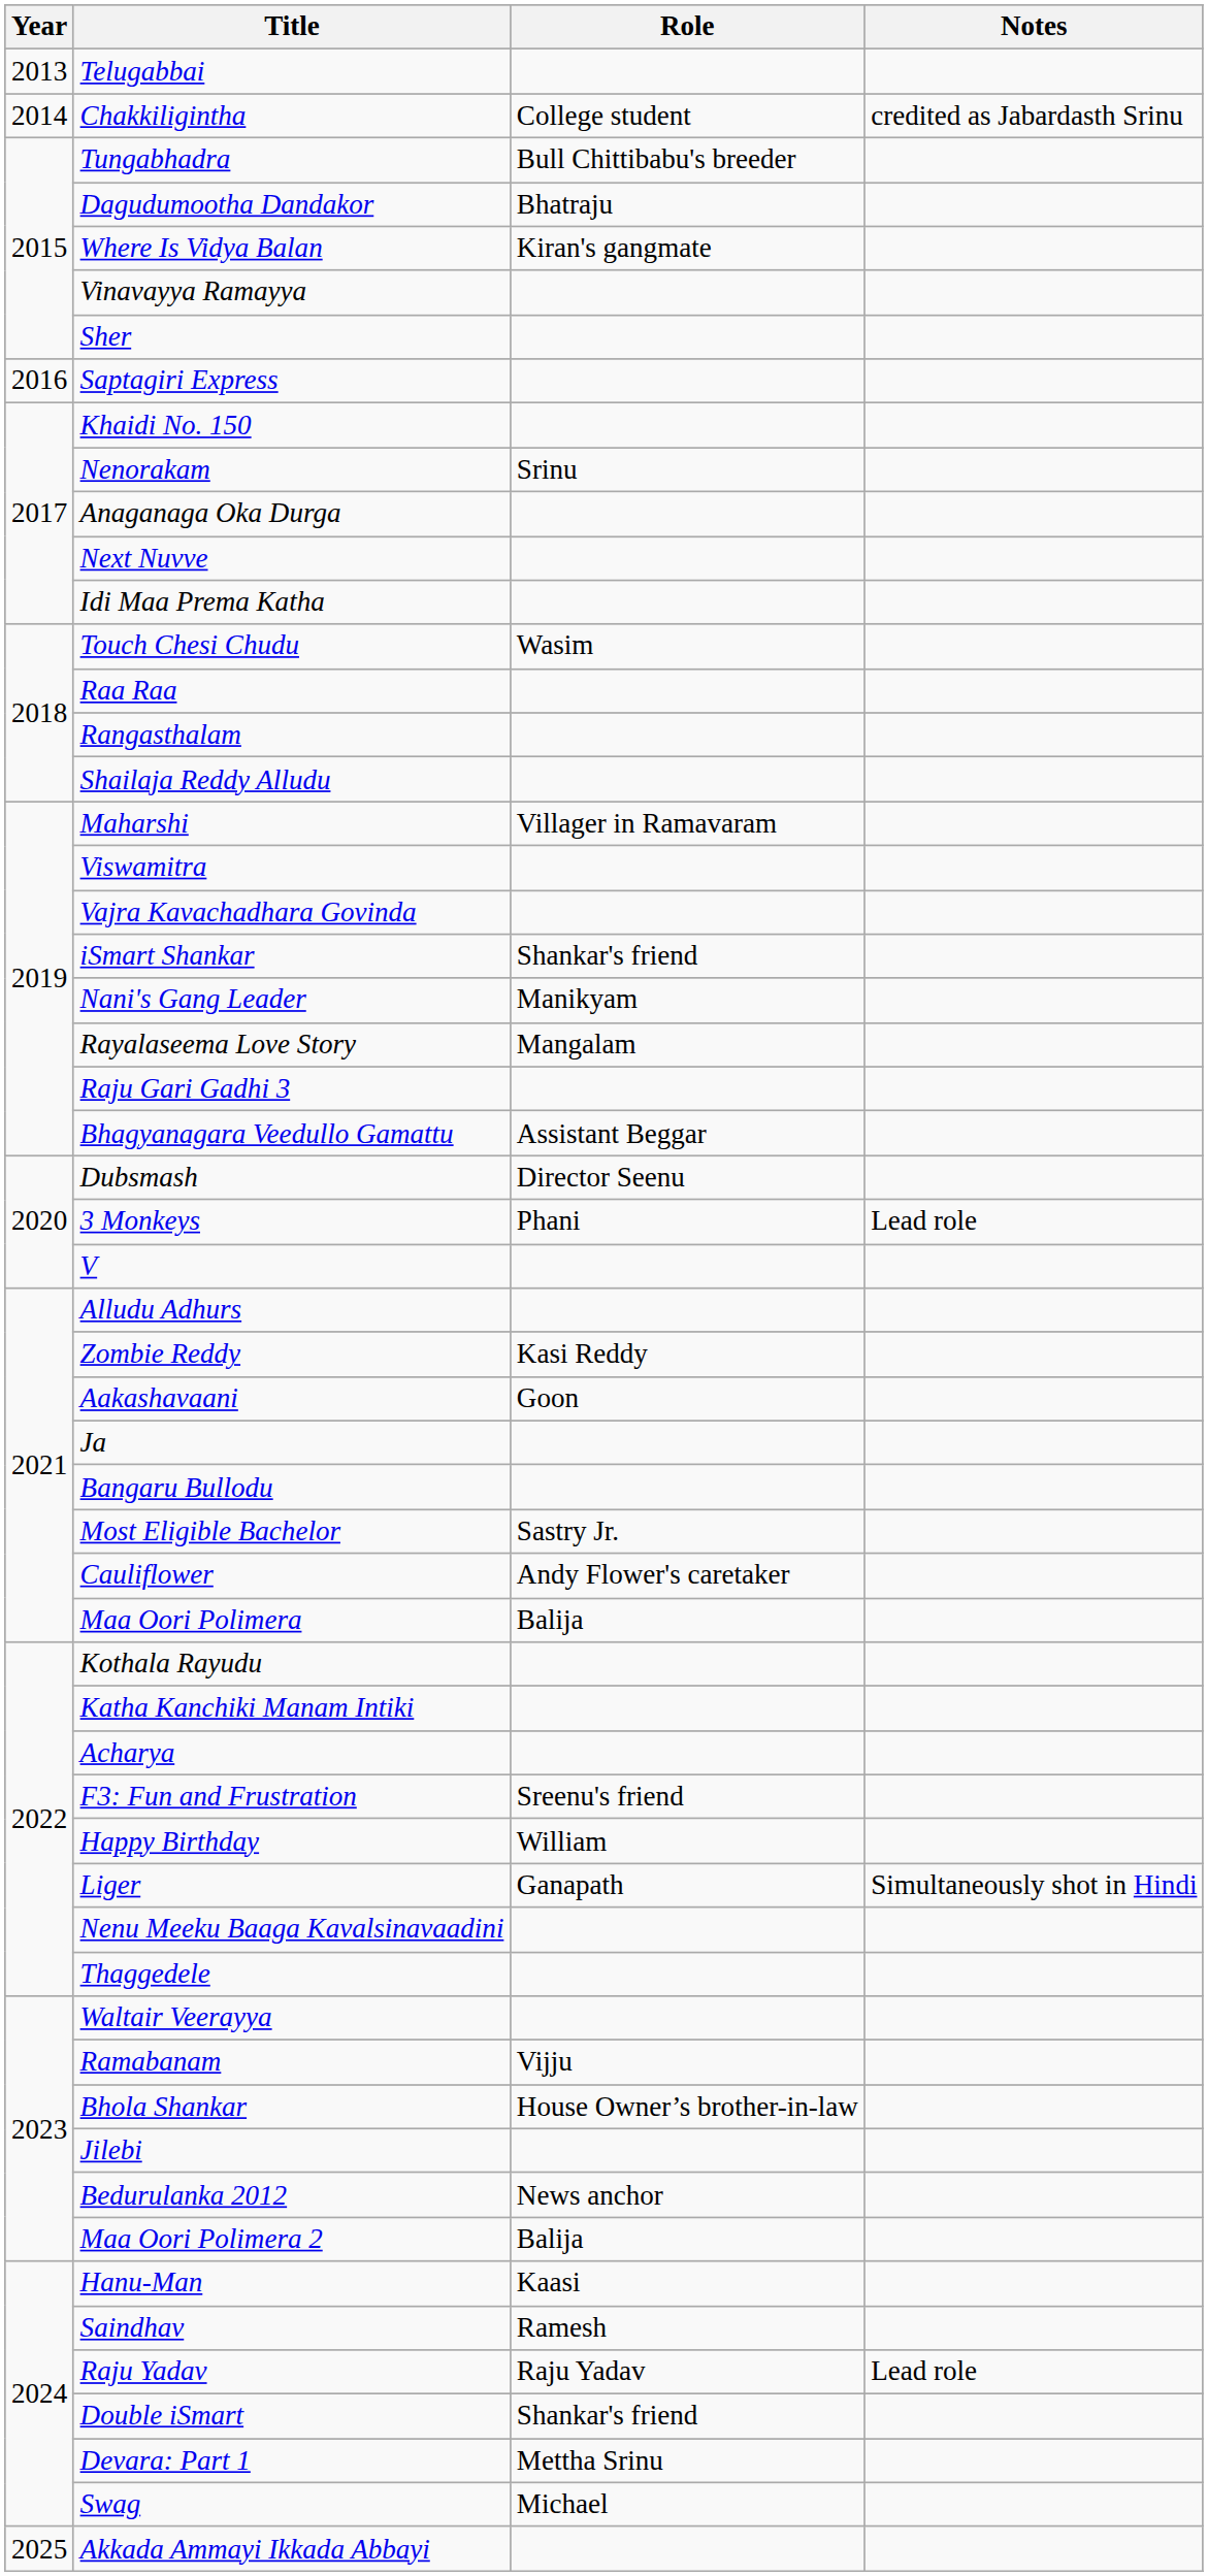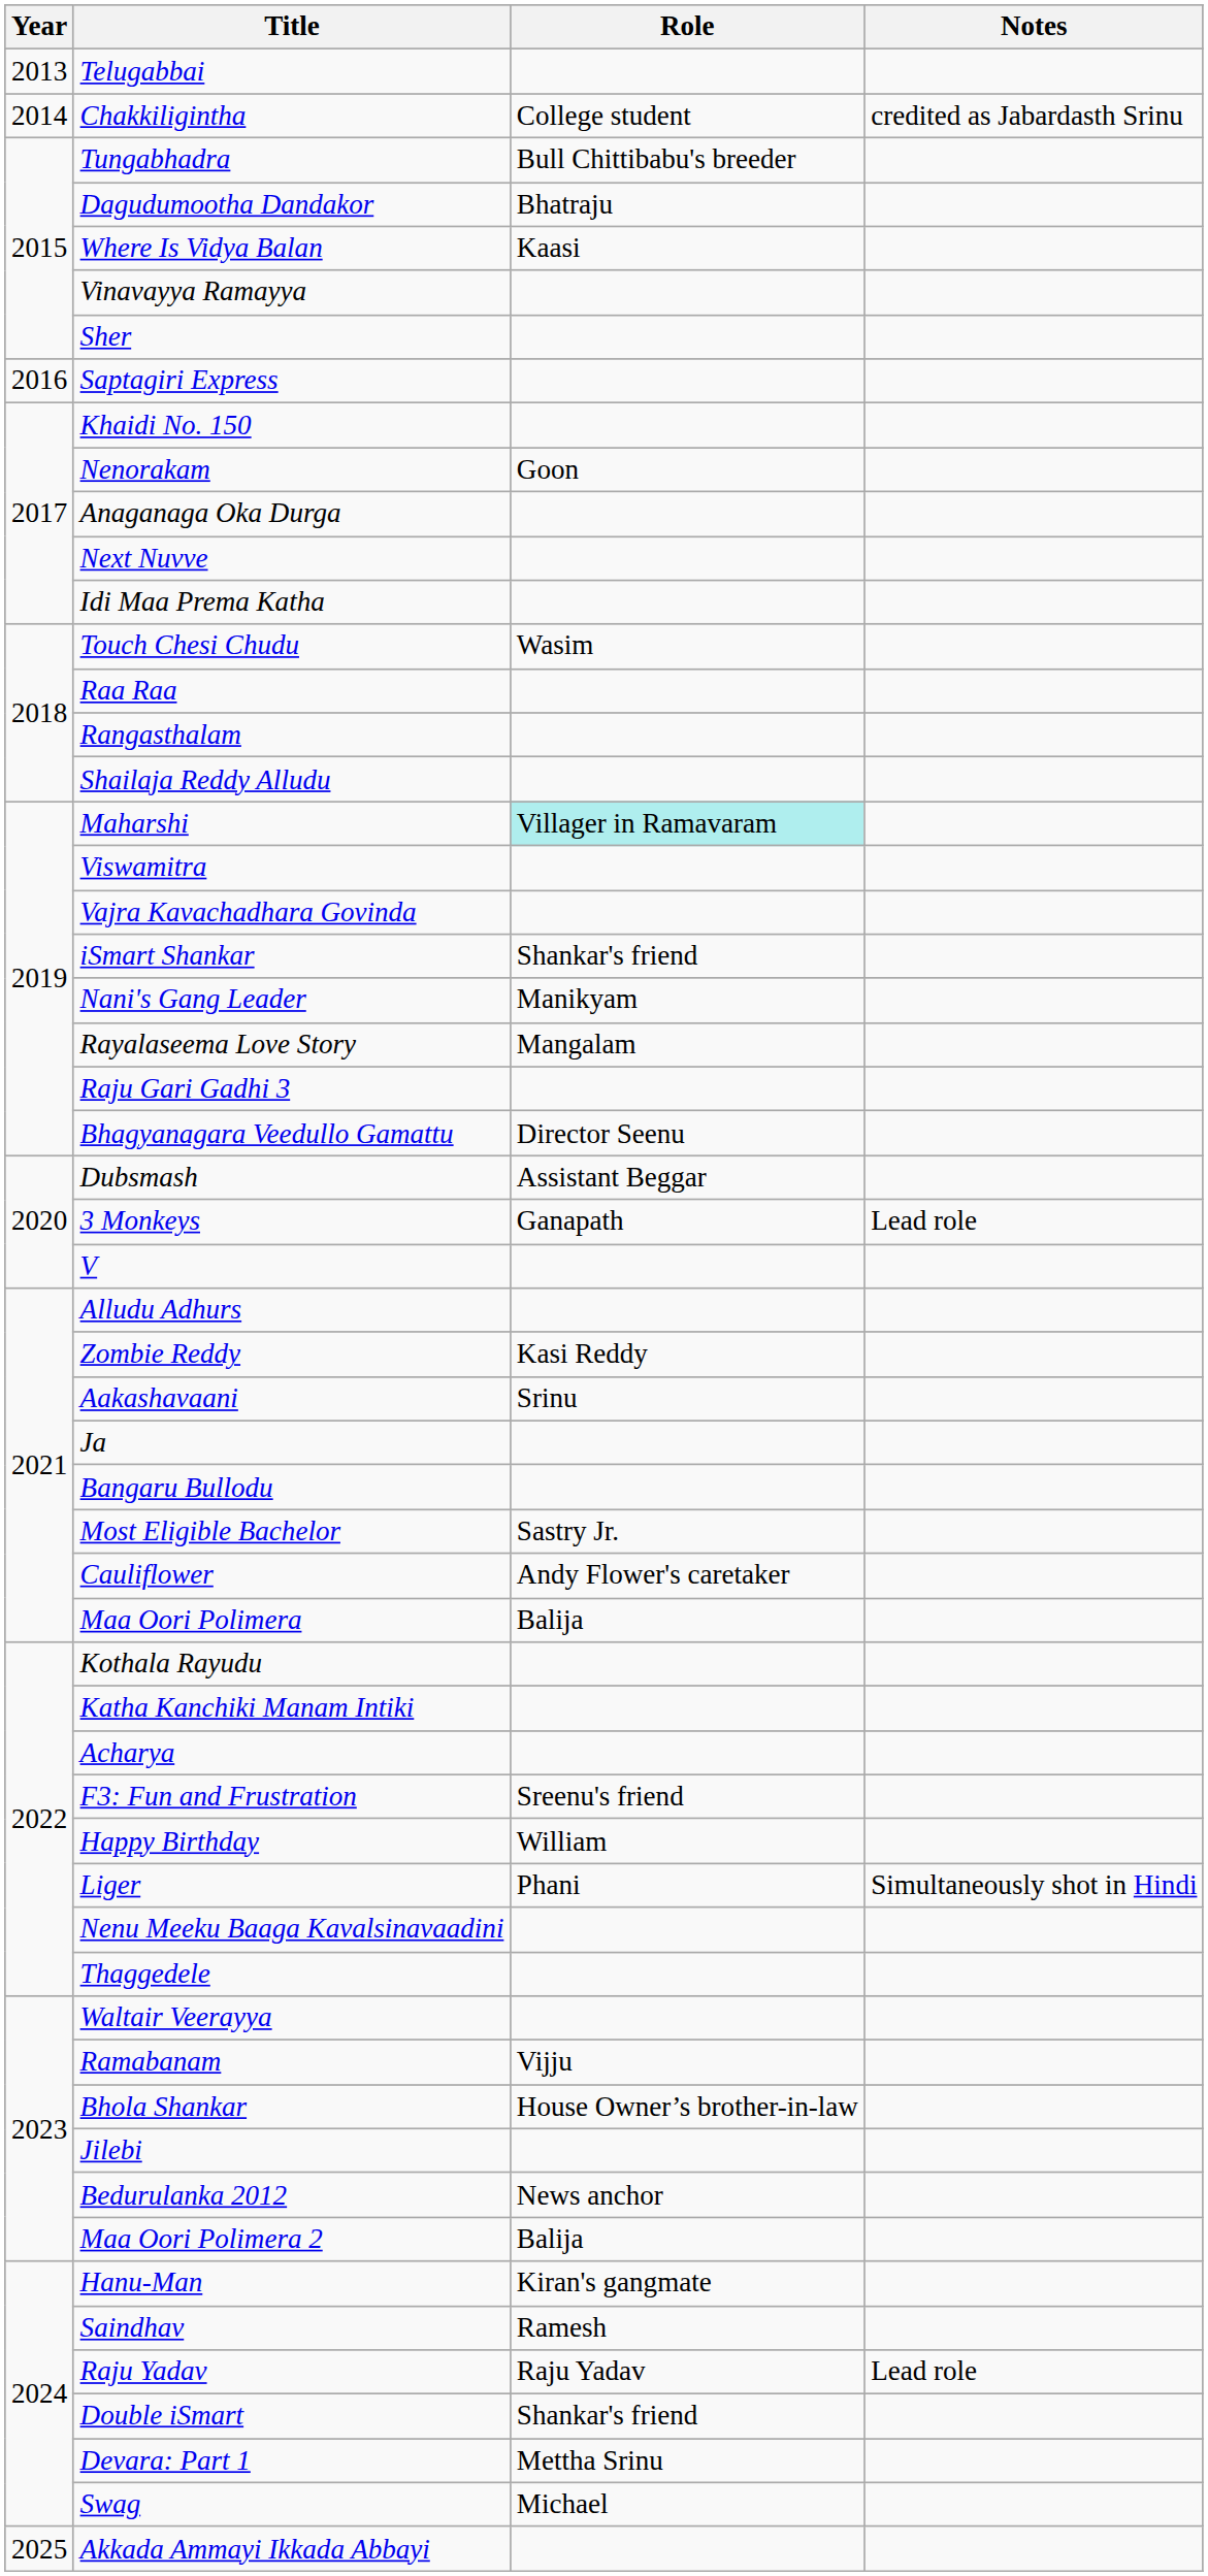 <table class="wikitable sortable">
 <tr>
 <th>Year</th>
 <th>Title</th>
 <th>Role</th>
 <th class="unsortable">Notes</th>
 </tr>
 <tr>
 <td>2013</td>
 <td><em><a href='#'>Telugabbai</a></em></td>
 <td></td>
 <td></td>
 </tr>
 <tr>
 <td>2014</td>
 <td><em><a href='#'>Chakkiligintha</a></em></td>
 <td>College student</td>
 <td>credited as Jabardasth Srinu</td>
 </tr>
 <tr>
 <td rowspan="5">2015</td>
 <td><em><a href='#'>Tungabhadra</a></em></td>
 <td>Bull Chittibabu's breeder</td>
 <td></td>
 </tr>
 <tr>
 <td><em><a href='#'>Dagudumootha Dandakor</a></em></td>
 <td>Bhatraju</td>
 <td></td>
 </tr>
 <tr>
 <td><em><a href='#'>Where Is Vidya Balan</a></em></td>
-<td>Kiran's gangmate</td>
+<td>Kaasi</td>
 <td></td>
 </tr>
 <tr>
 <td><em>Vinavayya Ramayya</em></td>
 <td></td>
 <td></td>
 </tr>
 <tr>
 <td><em><a href='#'>Sher</a></em></td>
 <td></td>
 <td></td>
 </tr>
 <tr>
 <td>2016</td>
 <td><em><a href='#'>Saptagiri Express</a></em></td>
 <td></td>
 <td></td>
 </tr>
 <tr>
 <td rowspan="5">2017</td>
 <td><em><a href='#'>Khaidi No. 150</a></em></td>
 <td></td>
 <td></td>
 </tr>
 <tr>
 <td><em><a href='#'>Nenorakam</a></em></td>
-<td>Srinu</td>
+<td>Goon</td>
 <td></td>
 </tr>
 <tr>
 <td><em>Anaganaga Oka Durga</em></td>
 <td></td>
 <td></td>
 </tr>
 <tr>
 <td><em><a href='#'>Next Nuvve</a></em></td>
 <td></td>
 <td></td>
 </tr>
 <tr>
 <td><em>Idi Maa Prema Katha</em></td>
 <td></td>
 <td></td>
 </tr>
 <tr>
 <td rowspan="4">2018</td>
 <td><em><a href='#'>Touch Chesi Chudu</a></em></td>
 <td>Wasim</td>
 <td></td>
 </tr>
 <tr>
 <td><em><a href='#'>Raa Raa</a></em></td>
 <td></td>
 <td></td>
 </tr>
 <tr>
 <td><em><a href='#'>Rangasthalam</a></em></td>
 <td></td>
 <td></td>
 </tr>
 <tr>
 <td><em><a href='#'>Shailaja Reddy Alludu</a></em></td>
 <td></td>
 <td></td>
 </tr>
 <tr>
 <td rowspan="8">2019</td>
 <td><em><a href='#'>Maharshi</a></em></td>
-<td>Villager in Ramavaram</td>
+<td style="background: paleturquoise;">Villager in Ramavaram</td>
 <td></td>
 </tr>
 <tr>
 <td><em><a href='#'>Viswamitra</a></em></td>
 <td></td>
 <td></td>
 </tr>
 <tr>
 <td><em><a href='#'>Vajra Kavachadhara Govinda</a></em></td>
 <td></td>
 <td></td>
 </tr>
 <tr>
 <td><em><a href='#'>iSmart Shankar</a></em></td>
 <td>Shankar's friend</td>
 <td></td>
 </tr>
 <tr>
 <td><em><a href='#'>Nani's Gang Leader</a></em></td>
 <td>Manikyam</td>
 <td></td>
 </tr>
 <tr>
 <td><em>Rayalaseema Love Story</em></td>
 <td>Mangalam</td>
 <td></td>
 </tr>
 <tr>
 <td><em><a href='#'>Raju Gari Gadhi 3</a></em></td>
 <td></td>
 <td></td>
 </tr>
 <tr>
 <td><em><a href='#'>Bhagyanagara Veedullo Gamattu</a></em></td>
-<td>Assistant Beggar</td>
+<td>Director Seenu</td>
 <td></td>
 </tr>
 <tr>
 <td rowspan="3">2020</td>
 <td><em>Dubsmash</em></td>
-<td>Director Seenu</td>
+<td>Assistant Beggar</td>
 <td></td>
 </tr>
 <tr>
 <td><em><a href='#'>3 Monkeys</a></em></td>
-<td>Phani</td>
+<td>Ganapath</td>
 <td>Lead role</td>
 </tr>
 <tr>
 <td><em><a href='#'>V</a></em></td>
 <td></td>
 <td></td>
 </tr>
 <tr>
 <td rowspan="8">2021</td>
 <td><em><a href='#'>Alludu Adhurs</a></em></td>
 <td></td>
 <td></td>
 </tr>
 <tr>
 <td><em><a href='#'>Zombie Reddy</a></em></td>
 <td>Kasi Reddy</td>
 <td></td>
 </tr>
 <tr>
 <td><em><a href='#'>Aakashavaani</a></em></td>
-<td>Goon</td>
+<td>Srinu</td>
 <td></td>
 </tr>
 <tr>
 <td><em>Ja</em></td>
 <td></td>
 <td></td>
 </tr>
 <tr>
 <td><em><a href='#'>Bangaru Bullodu</a></em></td>
 <td></td>
 <td></td>
 </tr>
 <tr>
 <td><em><a href='#'>Most Eligible Bachelor</a></em></td>
 <td>Sastry Jr.</td>
 <td></td>
 </tr>
 <tr>
 <td><em><a href='#'>Cauliflower</a></em></td>
 <td>Andy Flower's caretaker</td>
 <td></td>
 </tr>
 <tr>
 <td><em><a href='#'>Maa Oori Polimera</a></em></td>
 <td>Balija</td>
 <td></td>
 </tr>
 <tr>
 <td rowspan="8">2022</td>
 <td><em>Kothala Rayudu</em></td>
 <td></td>
 <td></td>
 </tr>
 <tr>
 <td><em><a href='#'>Katha Kanchiki Manam Intiki</a></em></td>
 <td></td>
 <td></td>
 </tr>
 <tr>
 <td><em><a href='#'>Acharya</a></em></td>
 <td></td>
 <td></td>
 </tr>
 <tr>
 <td><em><a href='#'>F3: Fun and Frustration</a></em></td>
 <td>Sreenu's friend</td>
 <td></td>
 </tr>
 <tr>
 <td><em><a href='#'>Happy Birthday</a></em></td>
 <td>William</td>
 <td></td>
 </tr>
 <tr>
 <td><em><a href='#'>Liger</a></em></td>
-<td>Ganapath</td>
+<td>Phani</td>
 <td>Simultaneously shot in <a href='#'>Hindi</a></td>
 </tr>
 <tr>
 <td><em><a href='#'>Nenu Meeku Baaga Kavalsinavaadini</a></em></td>
 <td></td>
 <td></td>
 </tr>
 <tr>
 <td><em><a href='#'>Thaggedele</a></em></td>
 <td></td>
 <td></td>
 </tr>
 <tr>
 <td rowspan="6">2023</td>
 <td><em><a href='#'>Waltair Veerayya</a></em></td>
 <td></td>
 <td></td>
 </tr>
 <tr>
 <td><em><a href='#'>Ramabanam</a></em></td>
 <td>Vijju</td>
 <td></td>
 </tr>
 <tr>
 <td><em><a href='#'>Bhola Shankar</a></em></td>
 <td>House Owner’s brother-in-law</td>
 <td></td>
 </tr>
 <tr>
 <td><em><a href='#'>Jilebi</a></em></td>
 <td></td>
 <td></td>
 </tr>
 <tr>
 <td><em><a href='#'>Bedurulanka 2012</a></em></td>
 <td>News anchor</td>
 <td></td>
 </tr>
 <tr>
 <td><em><a href='#'>Maa Oori Polimera 2</a></em></td>
 <td>Balija</td>
 <td></td>
 </tr>
 <tr>
 <td rowspan="6">2024</td>
 <td><em><a href='#'>Hanu-Man</a></em></td>
-<td>Kaasi</td>
+<td>Kiran's gangmate</td>
 <td></td>
 </tr>
 <tr>
 <td><em><a href='#'>Saindhav</a></em></td>
 <td>Ramesh</td>
 <td></td>
 </tr>
 <tr>
 <td><em><a href='#'>Raju Yadav</a></em></td>
 <td>Raju Yadav</td>
 <td>Lead role</td>
 </tr>
 <tr>
 <td><em><a href='#'>Double iSmart</a></em></td>
 <td>Shankar's friend</td>
 <td></td>
 </tr>
 <tr>
 <td><em><a href='#'>Devara: Part 1</a></em></td>
 <td>Mettha Srinu</td>
 <td></td>
 </tr>
 <tr>
 <td><a href='#'><em>Swag</em></a></td>
 <td>Michael</td>
 <td></td>
 </tr>
 <tr>
 <td>2025</td>
 <td><em><a href='#'>Akkada Ammayi Ikkada Abbayi</a></em></td>
 <td></td>
 <td></td>
 </tr>
 <tr>
 </tr>
 </table>
